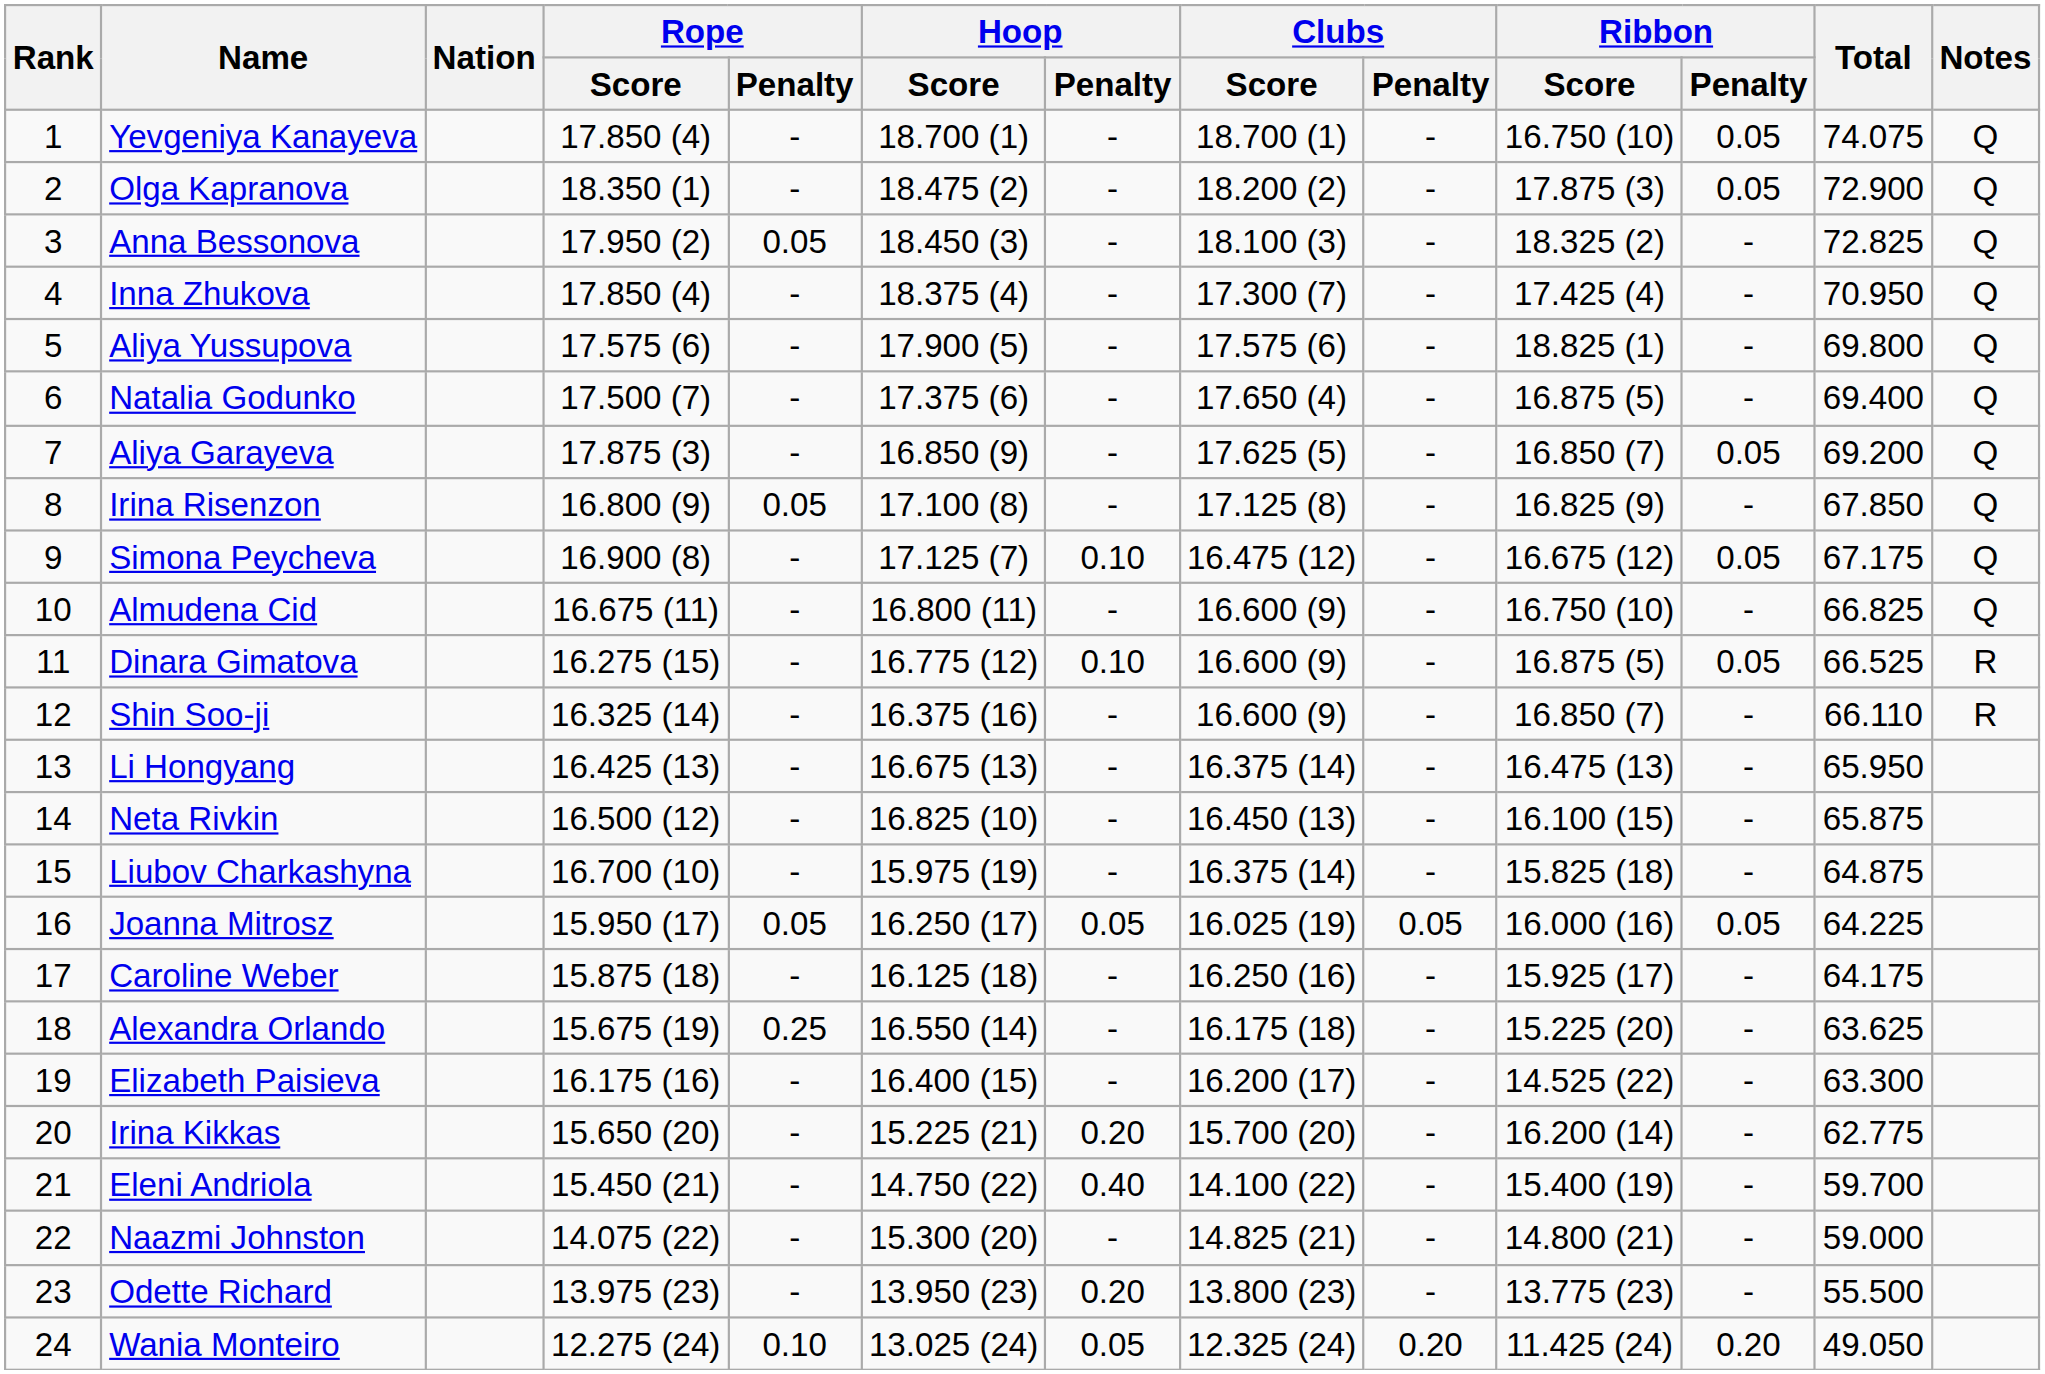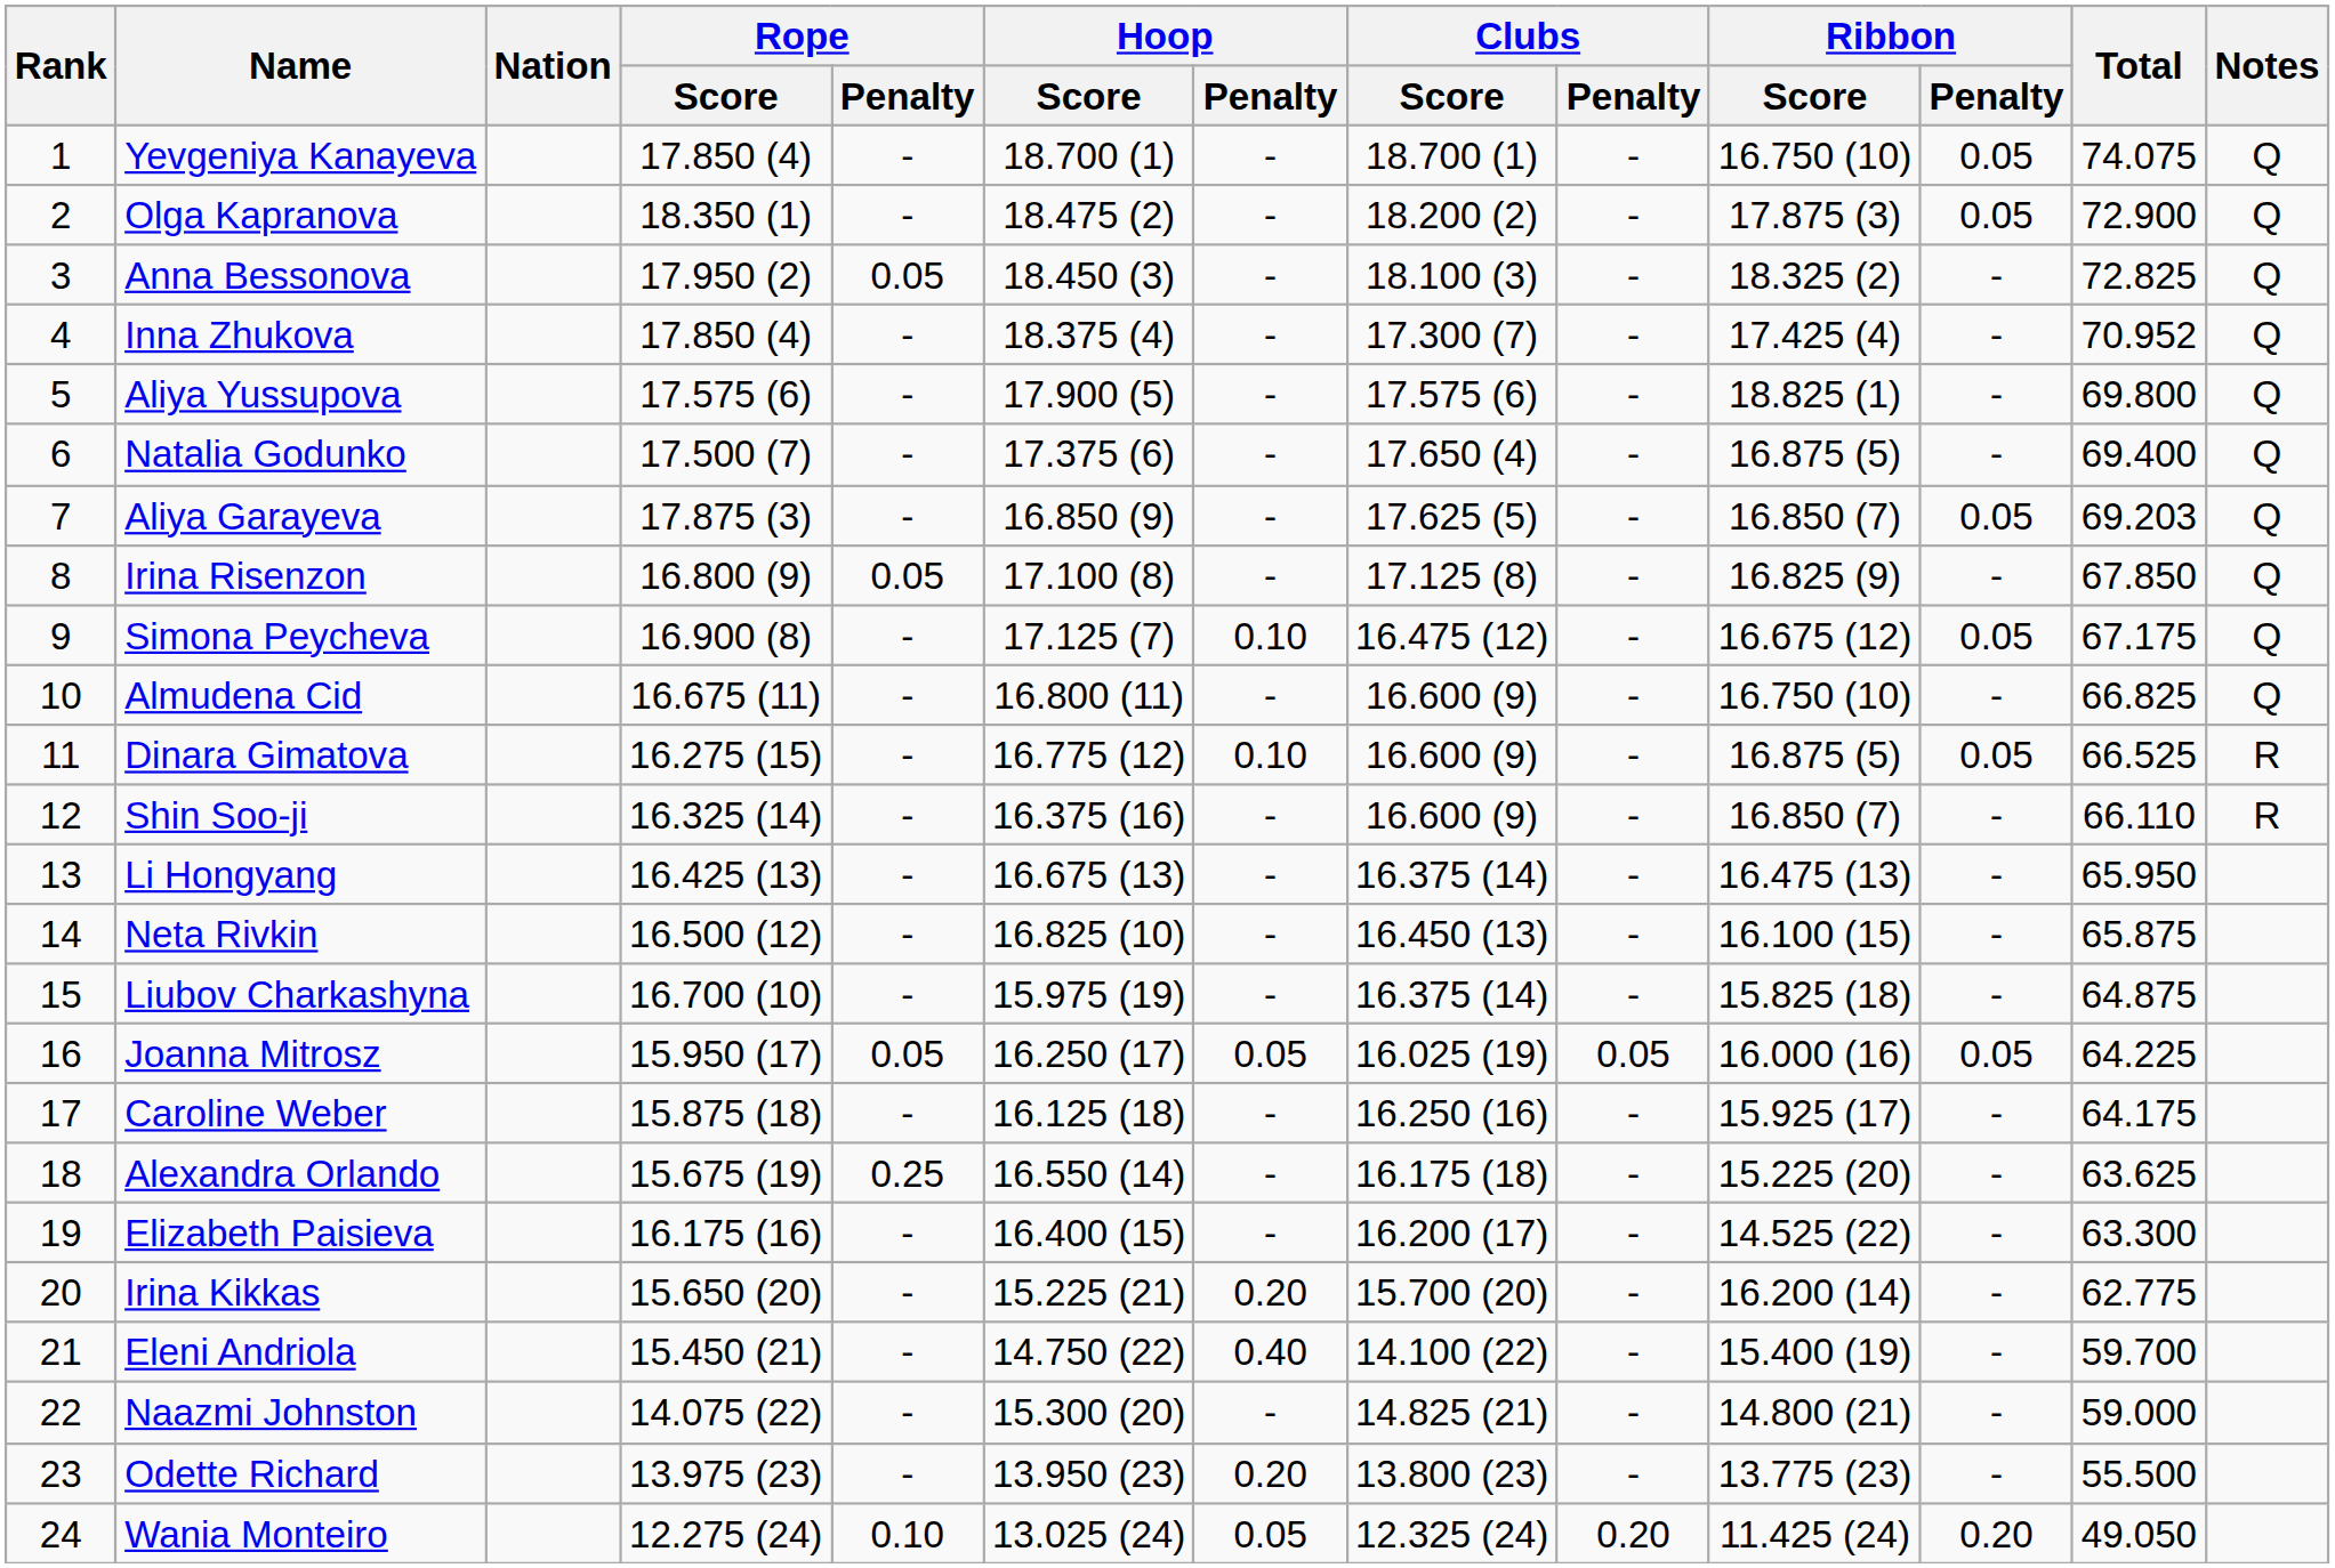 <table class="wikitable sortable" style="text-align:center; font-size:95%">
 <tr>
 <th rowspan=2>Rank</th>
 <th rowspan=2>Name</th>
 <th rowspan=2>Nation</th>
 <th colspan=2><a href='#'>Rope</a></th>
 <th colspan=2><a href='#'>Hoop</a></th>
 <th colspan=2><a href='#'>Clubs</a></th>
 <th colspan=2><a href='#'>Ribbon</a></th>
 <th rowspan=2>Total</th>
 <th rowspan=2>Notes</th>
 </tr>
 <tr>
 <th>Score</th>
 <th>Penalty</th>
 <th>Score</th>
 <th>Penalty</th>
 <th>Score</th>
 <th>Penalty</th>
 <th>Score</th>
 <th>Penalty</th>
 </tr>
 <tr>
 <td>1</td>
 <td align=left><a href='#'>Yevgeniya Kanayeva</a></td>
 <td></td>
 <td>17.850 (4)</td>
 <td>-</td>
 <td>18.700 (1)</td>
 <td>-</td>
 <td>18.700 (1)</td>
 <td>-</td>
 <td>16.750 (10)</td>
 <td>0.05</td>
 <td>74.075</td>
 <td>Q</td>
 </tr>
 <tr>
 <td>2</td>
 <td align=left><a href='#'>Olga Kapranova</a></td>
 <td></td>
 <td>18.350 (1)</td>
 <td>-</td>
 <td>18.475 (2)</td>
 <td>-</td>
 <td>18.200 (2)</td>
 <td>-</td>
 <td>17.875 (3)</td>
 <td>0.05</td>
 <td>72.900</td>
 <td>Q</td>
 </tr>
 <tr>
 <td>3</td>
 <td align=left><a href='#'>Anna Bessonova</a></td>
 <td></td>
 <td>17.950 (2)</td>
 <td>0.05</td>
 <td>18.450 (3)</td>
 <td>-</td>
 <td>18.100 (3)</td>
 <td>-</td>
 <td>18.325 (2)</td>
 <td>-</td>
 <td>72.825</td>
 <td>Q</td>
 </tr>
 <tr>
 <td>4</td>
 <td align=left><a href='#'>Inna Zhukova</a></td>
 <td></td>
 <td>17.850 (4)</td>
 <td>-</td>
 <td>18.375 (4)</td>
 <td>-</td>
 <td>17.300 (7)</td>
 <td>-</td>
 <td>17.425 (4)</td>
 <td>-</td>
-<td>70.950</td>
+<td>70.952</td>
 <td>Q</td>
 </tr>
 <tr>
 <td>5</td>
 <td align=left><a href='#'>Aliya Yussupova</a></td>
 <td></td>
 <td>17.575 (6)</td>
 <td>-</td>
 <td>17.900 (5)</td>
 <td>-</td>
 <td>17.575 (6)</td>
 <td>-</td>
 <td>18.825 (1)</td>
 <td>-</td>
 <td>69.800</td>
 <td>Q</td>
 </tr>
 <tr>
 <td>6</td>
 <td align=left><a href='#'>Natalia Godunko</a></td>
 <td></td>
 <td>17.500 (7)</td>
 <td>-</td>
 <td>17.375 (6)</td>
 <td>-</td>
 <td>17.650 (4)</td>
 <td>-</td>
 <td>16.875 (5)</td>
 <td>-</td>
 <td>69.400</td>
 <td>Q</td>
 </tr>
 <tr>
 <td>7</td>
 <td align=left><a href='#'>Aliya Garayeva</a></td>
 <td></td>
 <td>17.875 (3)</td>
 <td>-</td>
 <td>16.850 (9)</td>
 <td>-</td>
 <td>17.625 (5)</td>
 <td>-</td>
 <td>16.850 (7)</td>
 <td>0.05</td>
-<td>69.200</td>
+<td>69.203</td>
 <td>Q</td>
 </tr>
 <tr>
 <td>8</td>
 <td align=left><a href='#'>Irina Risenzon</a></td>
 <td></td>
 <td>16.800 (9)</td>
 <td>0.05</td>
 <td>17.100 (8)</td>
 <td>-</td>
 <td>17.125 (8)</td>
 <td>-</td>
 <td>16.825 (9)</td>
 <td>-</td>
 <td>67.850</td>
 <td>Q</td>
 </tr>
 <tr>
 <td>9</td>
 <td align=left><a href='#'>Simona Peycheva</a></td>
 <td></td>
 <td>16.900 (8)</td>
 <td>-</td>
 <td>17.125 (7)</td>
 <td>0.10</td>
 <td>16.475 (12)</td>
 <td>-</td>
 <td>16.675 (12)</td>
 <td>0.05</td>
 <td>67.175</td>
 <td>Q</td>
 </tr>
 <tr>
 <td>10</td>
 <td align=left><a href='#'>Almudena Cid</a></td>
 <td></td>
 <td>16.675 (11)</td>
 <td>-</td>
 <td>16.800 (11)</td>
 <td>-</td>
 <td>16.600 (9)</td>
 <td>-</td>
 <td>16.750 (10)</td>
 <td>-</td>
 <td>66.825</td>
 <td>Q</td>
 </tr>
 <tr>
 <td>11</td>
 <td align=left><a href='#'>Dinara Gimatova</a></td>
 <td></td>
 <td>16.275 (15)</td>
 <td>-</td>
 <td>16.775 (12)</td>
 <td>0.10</td>
 <td>16.600 (9)</td>
 <td>-</td>
 <td>16.875 (5)</td>
 <td>0.05</td>
 <td>66.525</td>
 <td>R</td>
 </tr>
 <tr>
 <td>12</td>
 <td align=left><a href='#'>Shin Soo-ji</a></td>
 <td></td>
 <td>16.325 (14)</td>
 <td>-</td>
 <td>16.375 (16)</td>
 <td>-</td>
 <td>16.600 (9)</td>
 <td>-</td>
 <td>16.850 (7)</td>
 <td>-</td>
 <td>66.110</td>
 <td>R</td>
 </tr>
 <tr>
 <td>13</td>
 <td align=left><a href='#'>Li Hongyang</a></td>
 <td></td>
 <td>16.425 (13)</td>
 <td>-</td>
 <td>16.675 (13)</td>
 <td>-</td>
 <td>16.375 (14)</td>
 <td>-</td>
 <td>16.475 (13)</td>
 <td>-</td>
 <td>65.950</td>
 <td></td>
 </tr>
 <tr>
 <td>14</td>
 <td align=left><a href='#'>Neta Rivkin</a></td>
 <td></td>
 <td>16.500 (12)</td>
 <td>-</td>
 <td>16.825 (10)</td>
 <td>-</td>
 <td>16.450 (13)</td>
 <td>-</td>
 <td>16.100 (15)</td>
 <td>-</td>
 <td>65.875</td>
 <td></td>
 </tr>
 <tr>
 <td>15</td>
 <td align=left><a href='#'>Liubov Charkashyna</a></td>
 <td></td>
 <td>16.700 (10)</td>
 <td>-</td>
 <td>15.975 (19)</td>
 <td>-</td>
 <td>16.375 (14)</td>
 <td>-</td>
 <td>15.825 (18)</td>
 <td>-</td>
 <td>64.875</td>
 <td></td>
 </tr>
 <tr>
 <td>16</td>
 <td align=left><a href='#'>Joanna Mitrosz</a></td>
 <td></td>
 <td>15.950 (17)</td>
 <td>0.05</td>
 <td>16.250 (17)</td>
 <td>0.05</td>
 <td>16.025 (19)</td>
 <td>0.05</td>
 <td>16.000 (16)</td>
 <td>0.05</td>
 <td>64.225</td>
 <td></td>
 </tr>
 <tr>
 <td>17</td>
 <td align=left><a href='#'>Caroline Weber</a></td>
 <td></td>
 <td>15.875 (18)</td>
 <td>-</td>
 <td>16.125 (18)</td>
 <td>-</td>
 <td>16.250 (16)</td>
 <td>-</td>
 <td>15.925 (17)</td>
 <td>-</td>
 <td>64.175</td>
 <td></td>
 </tr>
 <tr>
 <td>18</td>
 <td align=left><a href='#'>Alexandra Orlando</a></td>
 <td></td>
 <td>15.675 (19)</td>
 <td>0.25</td>
 <td>16.550 (14)</td>
 <td>-</td>
 <td>16.175 (18)</td>
 <td>-</td>
 <td>15.225 (20)</td>
 <td>-</td>
 <td>63.625</td>
 <td></td>
 </tr>
 <tr>
 <td>19</td>
 <td align=left><a href='#'>Elizabeth Paisieva</a></td>
 <td></td>
 <td>16.175 (16)</td>
 <td>-</td>
 <td>16.400 (15)</td>
 <td>-</td>
 <td>16.200 (17)</td>
 <td>-</td>
 <td>14.525 (22)</td>
 <td>-</td>
 <td>63.300</td>
 <td></td>
 </tr>
 <tr>
 <td>20</td>
 <td align=left><a href='#'>Irina Kikkas</a></td>
 <td></td>
 <td>15.650 (20)</td>
 <td>-</td>
 <td>15.225 (21)</td>
 <td>0.20</td>
 <td>15.700 (20)</td>
 <td>-</td>
 <td>16.200 (14)</td>
 <td>-</td>
 <td>62.775</td>
 <td></td>
 </tr>
 <tr>
 <td>21</td>
 <td align=left><a href='#'>Eleni Andriola</a></td>
 <td></td>
 <td>15.450 (21)</td>
 <td>-</td>
 <td>14.750 (22)</td>
 <td>0.40</td>
 <td>14.100 (22)</td>
 <td>-</td>
 <td>15.400 (19)</td>
 <td>-</td>
 <td>59.700</td>
 <td></td>
 </tr>
 <tr>
 <td>22</td>
 <td align=left><a href='#'>Naazmi Johnston</a></td>
 <td></td>
 <td>14.075 (22)</td>
 <td>-</td>
 <td>15.300 (20)</td>
 <td>-</td>
 <td>14.825 (21)</td>
 <td>-</td>
 <td>14.800 (21)</td>
 <td>-</td>
 <td>59.000</td>
 <td></td>
 </tr>
 <tr>
 <td>23</td>
 <td align=left><a href='#'>Odette Richard</a></td>
 <td></td>
 <td>13.975 (23)</td>
 <td>-</td>
 <td>13.950 (23)</td>
 <td>0.20</td>
 <td>13.800 (23)</td>
 <td>-</td>
 <td>13.775 (23)</td>
 <td>-</td>
 <td>55.500</td>
 <td></td>
 </tr>
 <tr>
 <td>24</td>
 <td align=left><a href='#'>Wania Monteiro</a></td>
 <td></td>
 <td>12.275 (24)</td>
 <td>0.10</td>
 <td>13.025 (24)</td>
 <td>0.05</td>
 <td>12.325 (24)</td>
 <td>0.20</td>
 <td>11.425 (24)</td>
 <td>0.20</td>
 <td>49.050</td>
 <td></td>
 </tr>
 </table>
